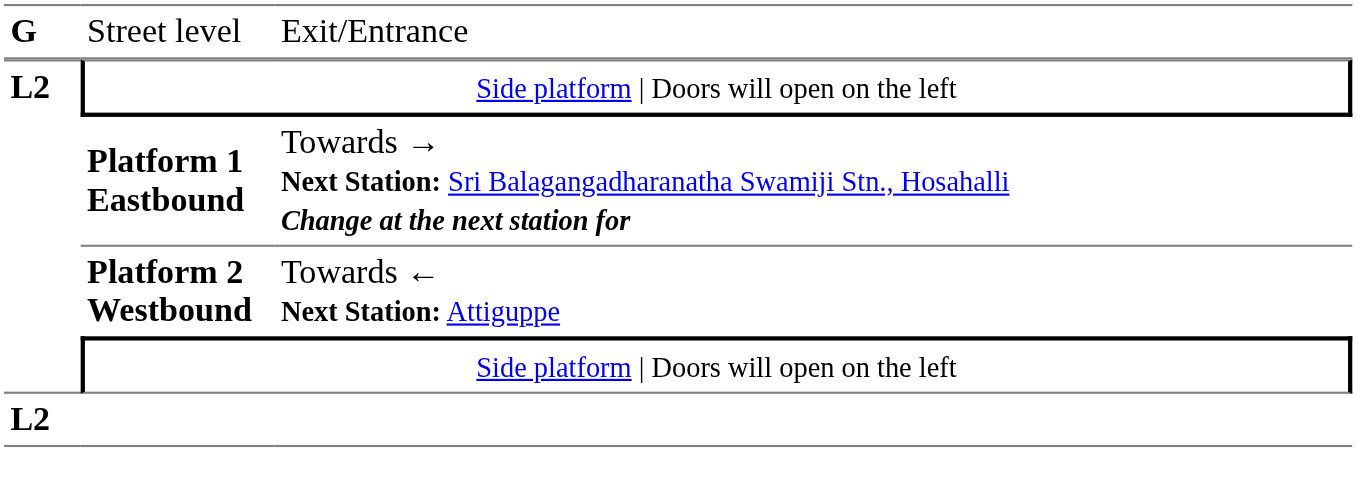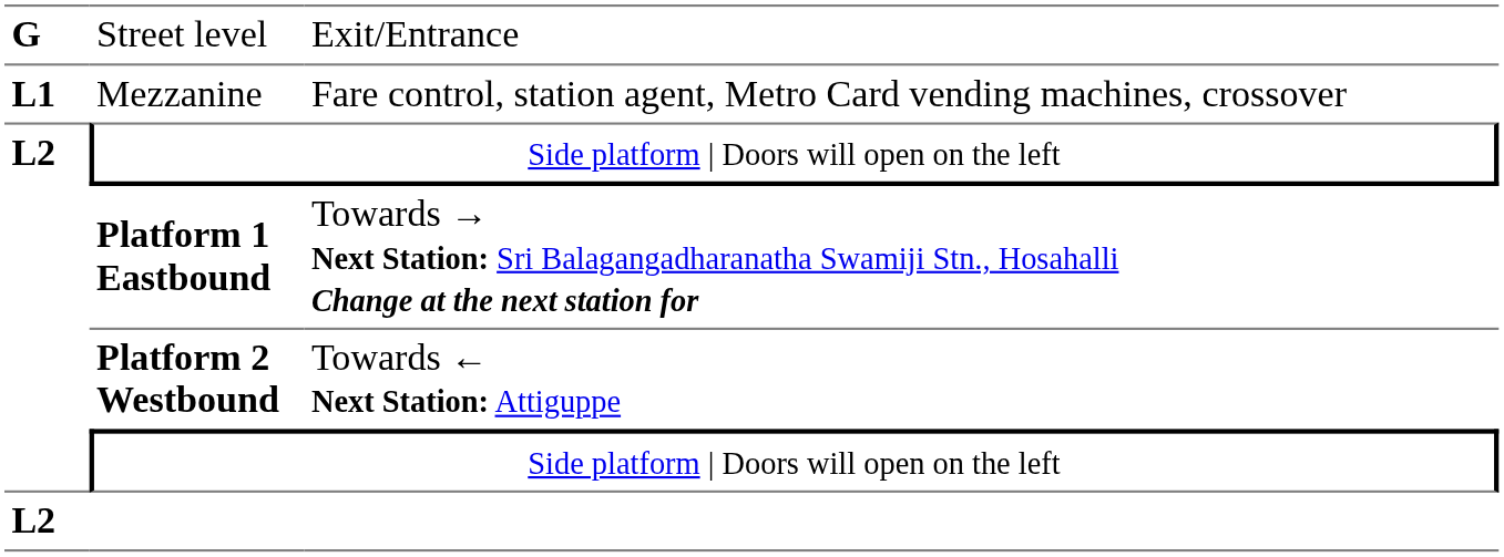 <table table border=0 cellspacing=0 cellpadding=3>
 <tr>
 <td style="border-bottom:solid 1px gray;border-top:solid 1px gray;" width=30 valign=top><strong>G</strong></td>
 <td style="border-top:solid 1px gray;border-bottom:solid 1px gray;" width=85 valign=top>Street level</td>
 <td style="border-top:solid 1px gray;border-bottom:solid 1px gray;" width=500 valign=top>Exit/Entrance</td>
+</tr>
+<tr>
+<td valign=top><strong>L1</strong></td>
+<td valign=top>Mezzanine</td>
+<td valign=top>Fare control, station agent, Metro Card vending machines, crossover<br></td>
 </tr>
 <tr>
 <td style="border-top:solid 1px gray;border-bottom:solid 1px gray;" width=30 rowspan=4 valign=top><strong>L2</strong></td>
 <td style="border-top:solid 1px gray;border-right:solid 2px black;border-left:solid 2px black;border-bottom:solid 2px black;text-align:center;" colspan=2><small><a href='#'>Side platform</a> | Doors will open on the left </small></td>
 </tr>
 <tr>
 <td style="border-bottom:solid 1px gray;" width=85><span><strong>Platform 1</strong><br><strong>Eastbound</strong></span></td>
 <td style="border-bottom:solid 1px gray;" width=500>Towards → <br><small><strong>Next Station:</strong> <a href='#'>Sri Balagangadharanatha Swamiji Stn., Hosahalli</a><br><strong><em>Change at the next station for </em></strong></small></td>
 </tr>
 <tr>
 <td><span><strong>Platform 2</strong><br><strong>Westbound</strong></span></td>
 <td>Towards ← <br><small><strong>Next Station:</strong> <a href='#'>Attiguppe</a></small></td>
 </tr>
 <tr>
 <td style="border-top:solid 2px black;border-right:solid 2px black;border-left:solid 2px black;border-bottom:solid 1px gray;" colspan=2  align=center><small><a href='#'>Side platform</a> | Doors will open on the left </small></td>
 </tr>
 <tr>
 <td style="border-bottom:solid 1px gray;" width=30 rowspan=2 valign=top><strong>L2</strong></td>
 <td style="border-bottom:solid 1px gray;" width=85></td>
 <td style="border-bottom:solid 1px gray;" width=500></td>
 </tr>
 <tr>
 </tr>
 </table>
